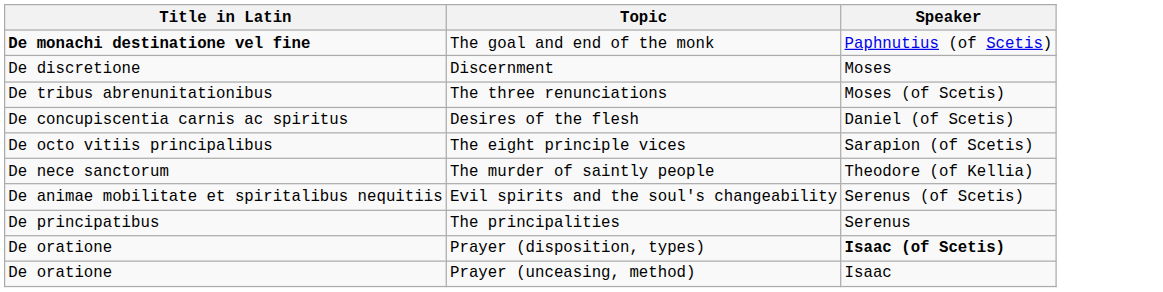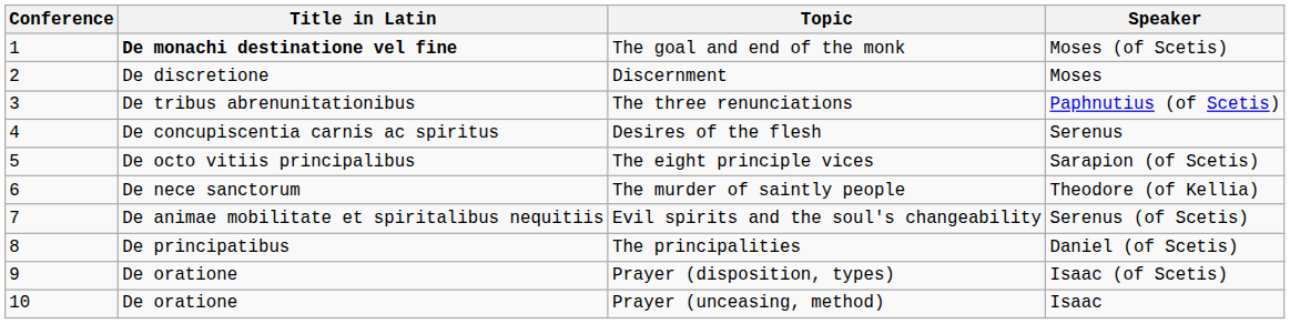 <table class="wikitable">
 <tr>
+<th>Conference</th>
 <th>Title in Latin</th>
 <th>Topic</th>
 <th>Speaker</th>
 </tr>
 <tr>
+<td>1</td>
 <td><strong>De monachi destinatione vel fine</strong></td>
 <td>The goal and end of the monk</td>
-<td><a href='#'>Paphnutius</a> (of <a href='#'>Scetis</a>)</td>
+<td>Moses (of Scetis)</td>
 </tr>
 <tr>
+<td>2</td>
 <td>De discretione</td>
 <td>Discernment</td>
 <td>Moses</td>
 </tr>
 <tr>
+<td>3</td>
 <td>De tribus abrenunitationibus</td>
 <td>The three renunciations</td>
-<td>Moses (of Scetis)</td>
+<td><a href='#'>Paphnutius</a> (of <a href='#'>Scetis</a>)</td>
 </tr>
 <tr>
+<td>4</td>
 <td>De concupiscentia carnis ac spiritus</td>
 <td>Desires of the flesh</td>
-<td>Daniel (of Scetis)</td>
+<td>Serenus</td>
 </tr>
 <tr>
+<td>5</td>
 <td>De octo vitiis principalibus</td>
 <td>The eight principle vices</td>
 <td>Sarapion (of Scetis)</td>
 </tr>
 <tr>
+<td>6</td>
 <td>De nece sanctorum</td>
 <td>The murder of saintly people</td>
 <td>Theodore (of Kellia)</td>
 </tr>
 <tr>
+<td>7</td>
 <td>De animae mobilitate et spiritalibus nequitiis</td>
 <td>Evil spirits and the soul's changeability</td>
 <td>Serenus (of Scetis)</td>
 </tr>
 <tr>
+<td>8</td>
 <td>De principatibus</td>
 <td>The principalities</td>
-<td>Serenus</td>
+<td>Daniel (of Scetis)</td>
 </tr>
 <tr>
+<td>9</td>
 <td>De oratione</td>
 <td>Prayer (disposition, types)</td>
-<td><strong>Isaac (of Scetis)</strong></td>
+<td>Isaac (of Scetis)</td>
 </tr>
 <tr>
+<td>10</td>
 <td>De oratione</td>
 <td>Prayer (unceasing, method)</td>
 <td>Isaac</td>
 </tr>
 </table>
